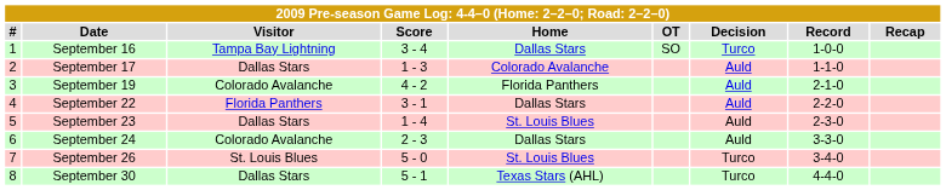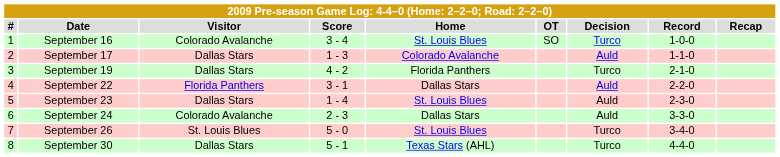 <table class="toccolours collapsible" width=90% style="clear:both; margin:1.5em auto; text-align:center">
 <tr>
 <th colspan=11 style="background:#D5A10E; color:#FFFFFF;">2009 Pre-season Game Log: 4-4–0 (Home: 2–2–0; Road: 2–2–0)</th>
 </tr>
 <tr align="center" bgcolor="#dddddd">
 <td><strong>#</strong></td>
 <td><strong>Date</strong></td>
 <td><strong>Visitor</strong></td>
 <td><strong>Score</strong></td>
 <td><strong>Home</strong></td>
 <td><strong>OT</strong></td>
 <td><strong>Decision</strong></td>
 <td><strong>Record</strong></td>
 <td><strong>Recap</strong></td>
 </tr>
 <tr align="center" bgcolor="#ccffcc">
 <td>1</td>
 <td>September 16</td>
-<td><a href='#'>Tampa Bay Lightning</a></td>
+<td>Colorado Avalanche</td>
 <td>3 - 4</td>
-<td><a href='#'>Dallas Stars</a></td>
+<td><a href='#'>St. Louis Blues</a></td>
 <td>SO</td>
 <td><a href='#'>Turco</a></td>
 <td>1-0-0</td>
 <td></td>
 </tr>
 <tr align="center" bgcolor="#ffcccc">
 <td>2</td>
 <td>September 17</td>
 <td>Dallas Stars</td>
 <td>1 - 3</td>
 <td><a href='#'>Colorado Avalanche</a></td>
 <td></td>
 <td><a href='#'>Auld</a></td>
 <td>1-1-0</td>
 <td></td>
 </tr>
 <tr align="center" bgcolor="#ccffcc">
 <td>3</td>
 <td>September 19</td>
-<td>Colorado Avalanche</td>
+<td>Dallas Stars</td>
 <td>4 - 2</td>
 <td>Florida Panthers</td>
 <td></td>
-<td><a href='#'>Auld</a></td>
+<td>Turco</td>
 <td>2-1-0</td>
 <td></td>
 </tr>
 <tr align="center" bgcolor="#ffcccc">
 <td>4</td>
 <td>September 22</td>
 <td><a href='#'>Florida Panthers</a></td>
 <td>3 - 1</td>
 <td>Dallas Stars</td>
 <td></td>
 <td><a href='#'>Auld</a></td>
 <td>2-2-0</td>
 <td></td>
 </tr>
 <tr align="center" bgcolor="#ffcccc">
 <td>5</td>
 <td>September 23</td>
 <td>Dallas Stars</td>
 <td>1 - 4</td>
 <td><a href='#'>St. Louis Blues</a></td>
 <td></td>
 <td>Auld</td>
 <td>2-3-0</td>
 <td></td>
 </tr>
 <tr align="center" bgcolor="#ccffcc">
 <td>6</td>
 <td>September 24</td>
 <td>Colorado Avalanche</td>
 <td>2 - 3</td>
 <td>Dallas Stars</td>
 <td></td>
 <td>Auld</td>
 <td>3-3-0</td>
 <td></td>
 </tr>
 <tr align="center" bgcolor="#ffcccc">
 <td>7</td>
 <td>September 26</td>
 <td>St. Louis Blues</td>
 <td>5 - 0</td>
 <td><a href='#'>St. Louis Blues</a></td>
 <td></td>
 <td>Turco</td>
 <td>3-4-0</td>
 <td></td>
 </tr>
 <tr align="center" bgcolor="#ccffcc">
 <td>8</td>
 <td>September 30</td>
 <td>Dallas Stars</td>
 <td>5 - 1</td>
 <td><a href='#'>Texas Stars</a> (AHL)</td>
 <td></td>
 <td>Turco</td>
 <td>4-4-0</td>
 <td></td>
 </tr>
 </table>
